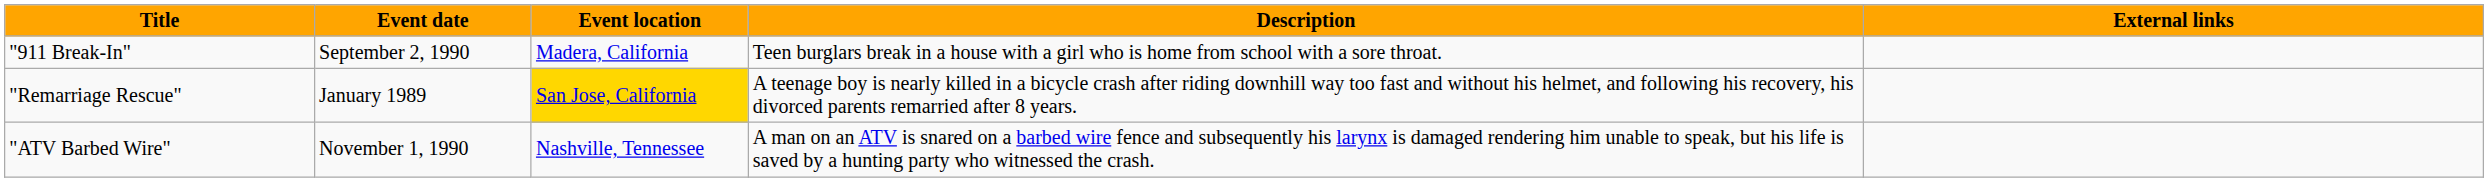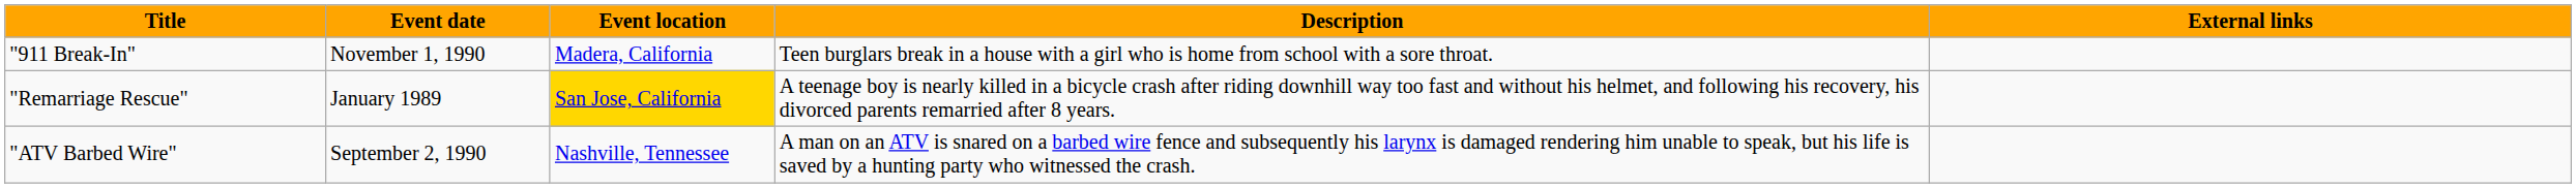 <table class="wikitable" style="width: 100%;">
 <tr>
 <th style="background: #FFA500; color: #000000; width: 10%;">Title</th>
 <th style="background: #FFA500; color: #000000; width: 7%;">Event date</th>
 <th style="background: #FFA500; color: #000000; width: 7%;">Event location</th>
 <th style="background: #FFA500; color: #000000; width: 36%;">Description</th>
 <th style="background: #FFA500; color: #000000; width: 20%;">External links</th>
 </tr>
 <tr>
 <td>"911 Break-In"</td>
-<td>September 2, 1990</td>
+<td>November 1, 1990</td>
 <td><a href='#'>Madera, California</a></td>
 <td>Teen burglars break in a house with a girl who is home from school with a sore throat.</td>
 <td></td>
 </tr>
 <tr>
 <td>"Remarriage Rescue"</td>
 <td>January 1989</td>
 <td style="background: gold;"><a href='#'>San Jose, California</a></td>
 <td>A teenage boy is nearly killed in a bicycle crash after riding downhill way too fast and without his helmet, and following his recovery, his divorced parents remarried after 8 years.</td>
 <td></td>
 </tr>
 <tr>
 <td>"ATV Barbed Wire"</td>
-<td>November 1, 1990</td>
+<td>September 2, 1990</td>
 <td><a href='#'>Nashville, Tennessee</a></td>
 <td>A man on an <a href='#'>ATV</a> is snared on a <a href='#'>barbed wire</a> fence and subsequently his <a href='#'>larynx</a> is damaged rendering him unable to speak, but his life is saved by a hunting party who witnessed the crash.</td>
 <td></td>
 </tr>
 </table>
